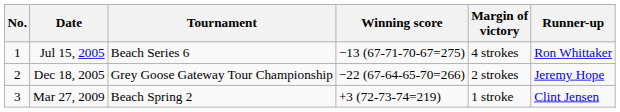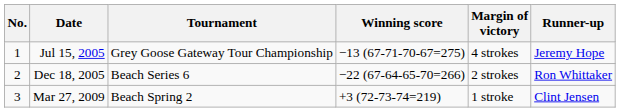 <table class="wikitable" style="font-size:95%;">
 <tr>
 <th>No.</th>
 <th>Date</th>
 <th>Tournament</th>
 <th>Winning score</th>
 <th>Margin of<br>victory</th>
 <th>Runner-up</th>
 </tr>
 <tr>
 <td align=center>1</td>
 <td align=right>Jul 15, <a href='#'>2005</a></td>
-<td>Beach Series 6</td>
+<td>Grey Goose Gateway Tour Championship</td>
 <td>−13 (67-71-70-67=275)</td>
 <td>4 strokes</td>
-<td> <a href='#'>Ron Whittaker</a></td>
+<td> <a href='#'>Jeremy Hope</a></td>
 </tr>
 <tr>
 <td align=center>2</td>
 <td align=right>Dec 18, 2005</td>
-<td>Grey Goose Gateway Tour Championship</td>
+<td>Beach Series 6</td>
 <td>−22 (67-64-65-70=266)</td>
 <td>2 strokes</td>
-<td> <a href='#'>Jeremy Hope</a></td>
+<td> <a href='#'>Ron Whittaker</a></td>
 </tr>
 <tr>
 <td align=center>3</td>
 <td align=right>Mar 27, 2009</td>
 <td>Beach Spring 2</td>
 <td>+3 (72-73-74=219)</td>
 <td>1 stroke</td>
 <td> <a href='#'>Clint Jensen</a></td>
 </tr>
 </table>
